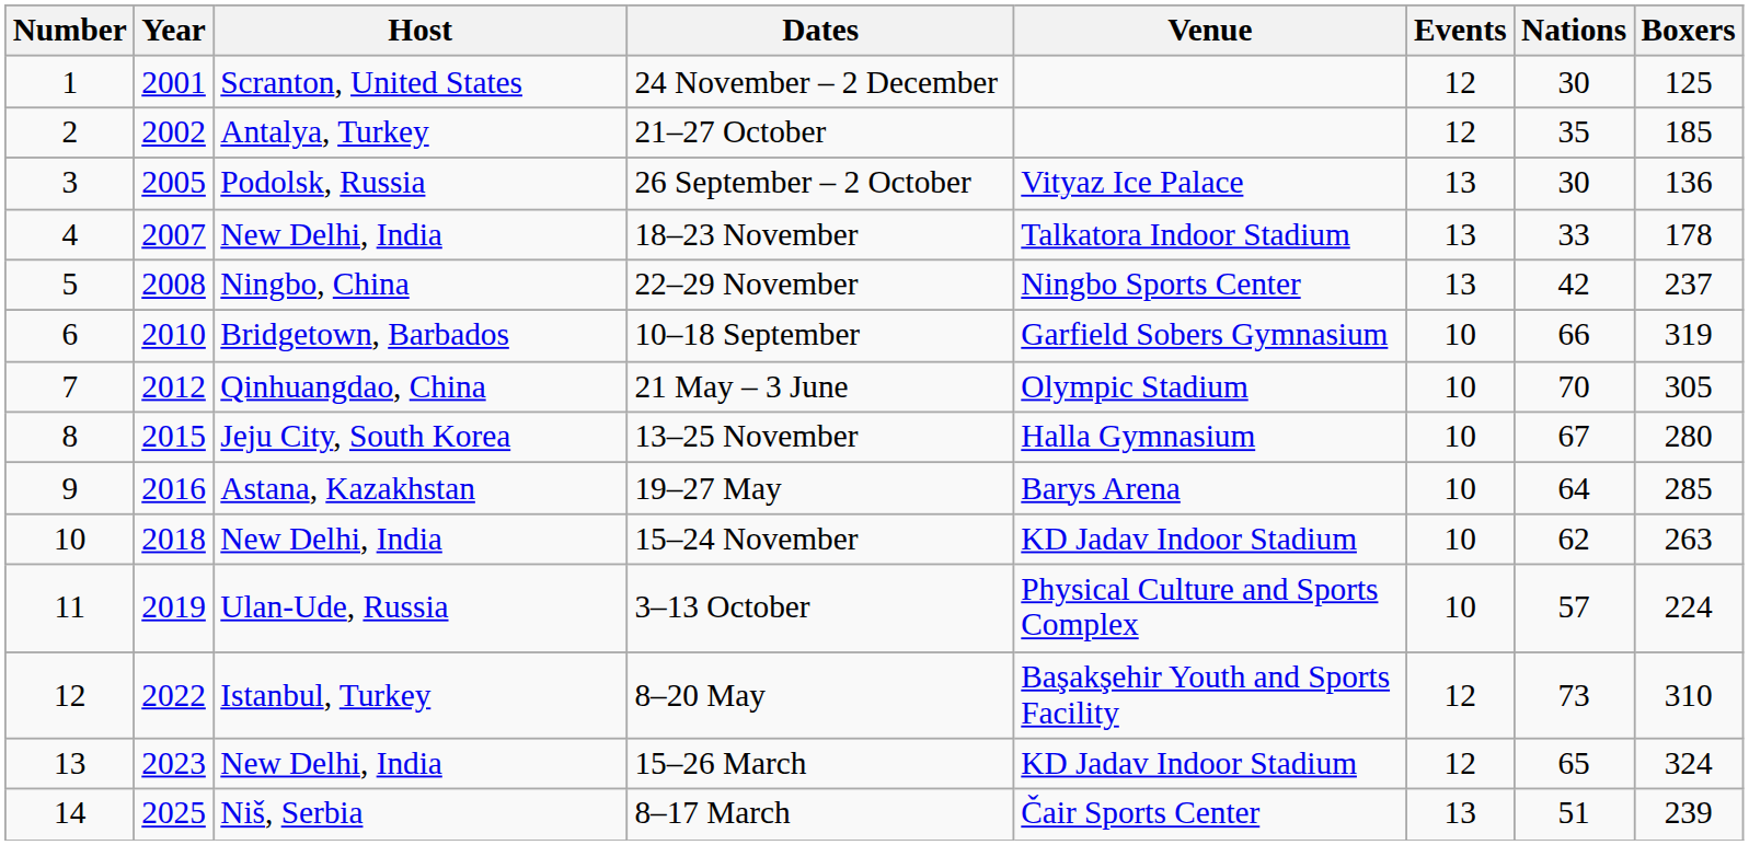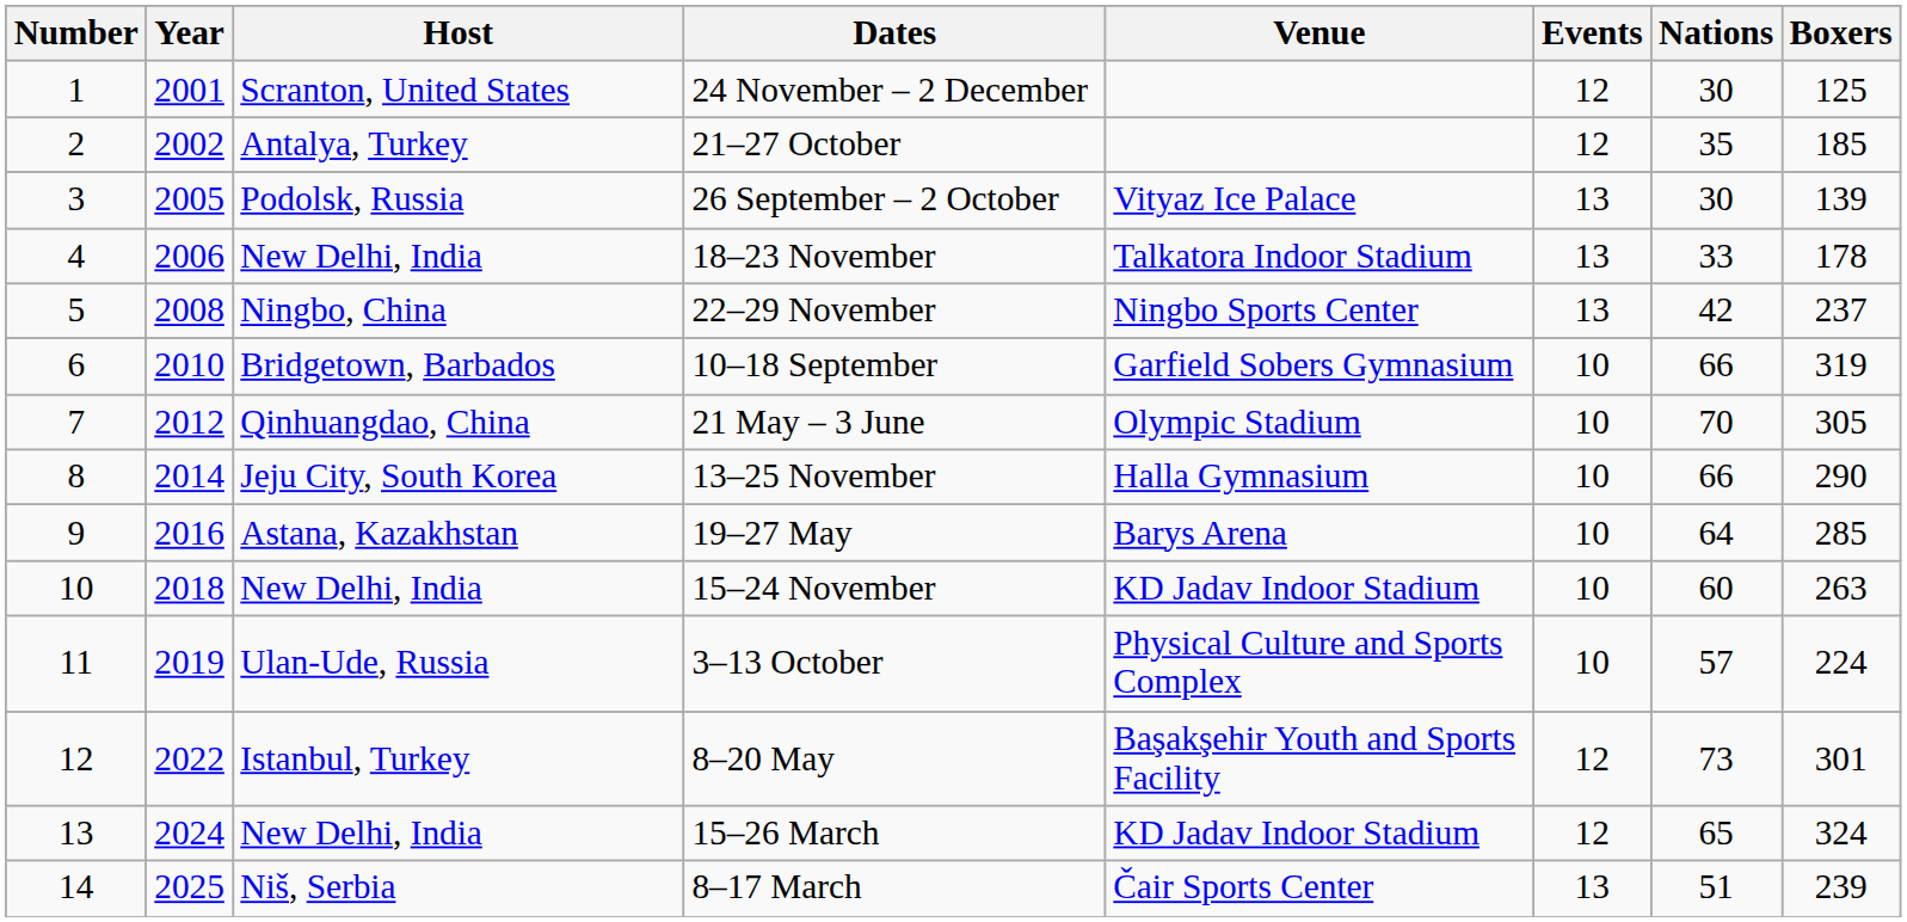 <table class="wikitable">
 <tr>
 <th width=20>Number</th>
 <th width=20>Year</th>
 <th width=250>Host</th>
 <th width=240>Dates</th>
 <th width=240>Venue</th>
 <th width=20>Events</th>
 <th width=20>Nations</th>
 <th width=20>Boxers</th>
 </tr>
 <tr>
 <td align="center">1</td>
 <td><a href='#'>2001</a></td>
 <td> <a href='#'>Scranton</a>, <a href='#'>United States</a></td>
 <td>24 November – 2 December</td>
 <td></td>
 <td align="center">12</td>
 <td align="center">30</td>
 <td align="center">125</td>
 </tr>
 <tr>
 <td align="center">2</td>
 <td><a href='#'>2002</a></td>
 <td> <a href='#'>Antalya</a>, <a href='#'>Turkey</a></td>
 <td>21–27 October</td>
 <td></td>
 <td align="center">12</td>
 <td align="center">35</td>
 <td align="center">185</td>
 </tr>
 <tr>
 <td align="center">3</td>
 <td><a href='#'>2005</a></td>
 <td> <a href='#'>Podolsk</a>, <a href='#'>Russia</a></td>
 <td>26 September – 2 October</td>
 <td><a href='#'>Vityaz Ice Palace</a></td>
 <td align="center">13</td>
 <td align="center">30</td>
-<td align="center">136</td>
+<td align="center">139</td>
 </tr>
 <tr>
 <td align="center">4</td>
-<td><a href='#'>2007</a></td>
+<td><a href='#'>2006</a></td>
 <td> <a href='#'>New Delhi</a>, <a href='#'>India</a></td>
 <td>18–23 November</td>
 <td><a href='#'>Talkatora Indoor Stadium</a></td>
 <td align="center">13</td>
 <td align="center">33</td>
 <td align="center">178</td>
 </tr>
 <tr>
 <td align="center">5</td>
 <td><a href='#'>2008</a></td>
 <td> <a href='#'>Ningbo</a>, <a href='#'>China</a></td>
 <td>22–29 November</td>
 <td><a href='#'>Ningbo Sports Center</a></td>
 <td align="center">13</td>
 <td align="center">42</td>
 <td align="center">237</td>
 </tr>
 <tr>
 <td align="center">6</td>
 <td><a href='#'>2010</a></td>
 <td> <a href='#'>Bridgetown</a>, <a href='#'>Barbados</a></td>
 <td>10–18 September</td>
 <td><a href='#'>Garfield Sobers Gymnasium</a></td>
 <td align="center">10</td>
 <td align="center">66</td>
 <td align="center">319</td>
 </tr>
 <tr>
 <td align="center">7</td>
 <td><a href='#'>2012</a></td>
 <td> <a href='#'>Qinhuangdao</a>, <a href='#'>China</a></td>
 <td>21 May – 3 June</td>
 <td><a href='#'>Olympic Stadium</a></td>
 <td align="center">10</td>
 <td align="center">70</td>
 <td align="center">305</td>
 </tr>
 <tr>
 <td align="center">8</td>
-<td><a href='#'>2015</a></td>
+<td><a href='#'>2014</a></td>
 <td> <a href='#'>Jeju City</a>, <a href='#'>South Korea</a></td>
 <td>13–25 November</td>
 <td><a href='#'>Halla Gymnasium</a></td>
 <td align="center">10</td>
-<td align="center">67</td>
-<td align="center">280</td>
+<td align="center">66</td>
+<td align="center">290</td>
 </tr>
 <tr>
 <td align="center">9</td>
 <td><a href='#'>2016</a></td>
 <td> <a href='#'>Astana</a>, <a href='#'>Kazakhstan</a></td>
 <td>19–27 May</td>
 <td><a href='#'>Barys Arena</a></td>
 <td align="center">10</td>
 <td align="center">64</td>
 <td align="center">285</td>
 </tr>
 <tr>
 <td align="center">10</td>
 <td><a href='#'>2018</a></td>
 <td> <a href='#'>New Delhi</a>, <a href='#'>India</a></td>
 <td>15–24 November</td>
 <td><a href='#'>KD Jadav Indoor Stadium</a></td>
 <td align="center">10</td>
-<td align="center">62</td>
+<td align="center">60</td>
 <td align="center">263</td>
 </tr>
 <tr>
 <td align="center">11</td>
 <td><a href='#'>2019</a></td>
 <td> <a href='#'>Ulan-Ude</a>, <a href='#'>Russia</a></td>
 <td>3–13 October</td>
 <td><a href='#'>Physical Culture and Sports Complex</a></td>
 <td align="center">10</td>
 <td align="center">57</td>
 <td align="center">224</td>
 </tr>
 <tr>
 <td align="center">12</td>
 <td><a href='#'>2022</a></td>
 <td> <a href='#'>Istanbul</a>, <a href='#'>Turkey</a></td>
 <td>8–20 May</td>
 <td><a href='#'>Başakşehir Youth and Sports Facility</a></td>
 <td align="center">12</td>
 <td align="center">73</td>
-<td align="center">310</td>
+<td align="center">301</td>
 </tr>
 <tr>
 <td align=center>13</td>
-<td><a href='#'>2023</a></td>
+<td><a href='#'>2024</a></td>
 <td> <a href='#'>New Delhi</a>, <a href='#'>India</a></td>
 <td>15–26 March</td>
 <td><a href='#'>KD Jadav Indoor Stadium</a></td>
 <td align=center>12</td>
 <td align=center>65</td>
 <td align=center>324</td>
 </tr>
 <tr>
 <td align=center>14</td>
 <td><a href='#'>2025</a></td>
 <td> <a href='#'>Niš</a>, <a href='#'>Serbia</a></td>
 <td>8–17 March</td>
 <td><a href='#'>Čair Sports Center</a></td>
 <td align=center>13</td>
 <td align=center>51</td>
 <td align=center>239</td>
 </tr>
 </table>
